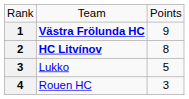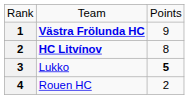 <table class="wikitable" style="text-align: center;">
 <tr>
 <td>Rank</td>
 <td>Team</td>
 <td>Points</td>
 </tr>
 <tr>
 <th>1</th>
 <td style="text-align: left;"> <strong><a href='#'>Västra Frölunda HC</a></strong></td>
 <td>9</td>
 </tr>
 <tr>
 <th>2</th>
 <td style="text-align: left;"> <strong><a href='#'>HC Litvínov</a></strong></td>
 <td>8</td>
 </tr>
 <tr>
 <th>3</th>
 <td style="text-align: left;"> <a href='#'>Lukko</a></td>
-<td>5</td>
+<td><strong>5</strong></td>
 </tr>
 <tr>
 <th>4</th>
 <td style="text-align: left;"> <a href='#'>Rouen HC</a></td>
-<td>3</td>
+<td>2</td>
 </tr>
 </table>
